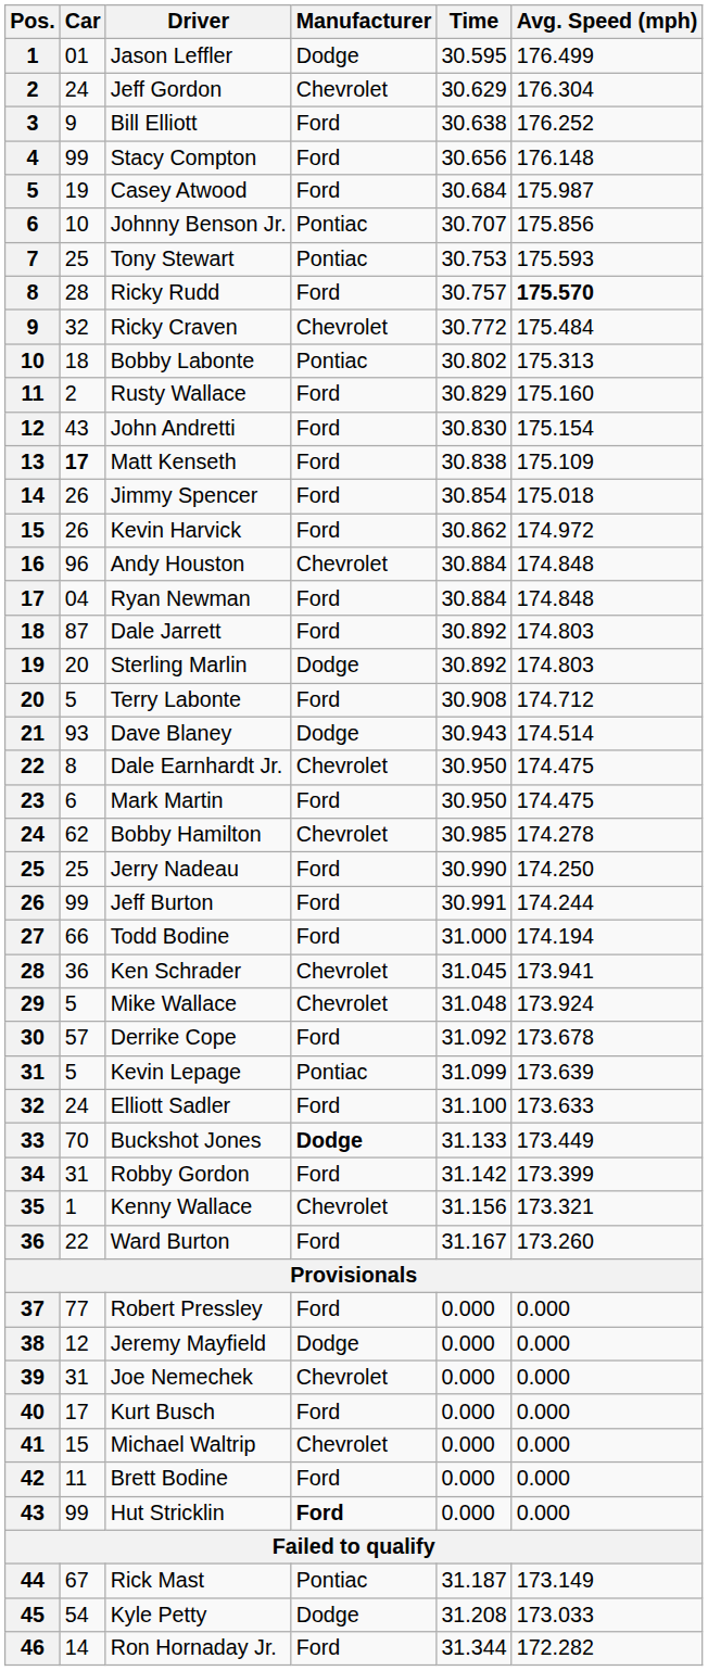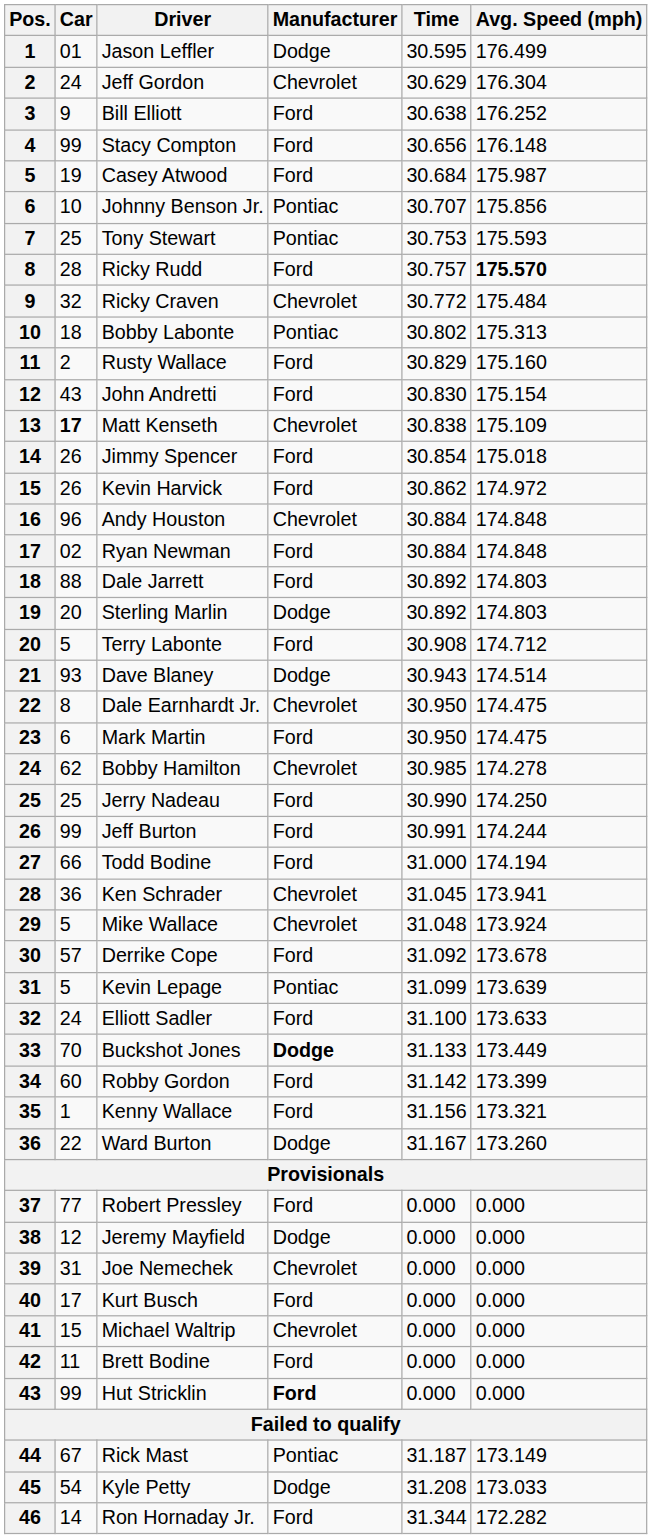 <table class="wikitable">
 <tr>
 <th>Pos.</th>
 <th>Car</th>
 <th>Driver</th>
 <th>Manufacturer</th>
 <th>Time</th>
 <th>Avg. Speed (mph)</th>
 </tr>
 <tr>
 <th>1</th>
 <td>01</td>
 <td>Jason Leffler</td>
 <td>Dodge</td>
 <td>30.595</td>
 <td>176.499</td>
 </tr>
 <tr>
 <th>2</th>
 <td>24</td>
 <td>Jeff Gordon</td>
 <td>Chevrolet</td>
 <td>30.629</td>
 <td>176.304</td>
 </tr>
 <tr>
 <th>3</th>
 <td>9</td>
 <td>Bill Elliott</td>
 <td>Ford</td>
 <td>30.638</td>
 <td>176.252</td>
 </tr>
 <tr>
 <th>4</th>
 <td>99</td>
 <td>Stacy Compton</td>
 <td>Ford</td>
 <td>30.656</td>
 <td>176.148</td>
 </tr>
 <tr>
 <th>5</th>
 <td>19</td>
 <td>Casey Atwood</td>
 <td>Ford</td>
 <td>30.684</td>
 <td>175.987</td>
 </tr>
 <tr>
 <th>6</th>
 <td>10</td>
 <td>Johnny Benson Jr.</td>
 <td>Pontiac</td>
 <td>30.707</td>
 <td>175.856</td>
 </tr>
 <tr>
 <th>7</th>
 <td>25</td>
 <td>Tony Stewart</td>
 <td>Pontiac</td>
 <td>30.753</td>
 <td>175.593</td>
 </tr>
 <tr>
 <th>8</th>
 <td>28</td>
 <td>Ricky Rudd</td>
 <td>Ford</td>
 <td>30.757</td>
 <td><strong>175.570</strong></td>
 </tr>
 <tr>
 <th>9</th>
 <td>32</td>
 <td>Ricky Craven</td>
 <td>Chevrolet</td>
 <td>30.772</td>
 <td>175.484</td>
 </tr>
 <tr>
 <th>10</th>
 <td>18</td>
 <td>Bobby Labonte</td>
 <td>Pontiac</td>
 <td>30.802</td>
 <td>175.313</td>
 </tr>
 <tr>
 <th>11</th>
 <td>2</td>
 <td>Rusty Wallace</td>
 <td>Ford</td>
 <td>30.829</td>
 <td>175.160</td>
 </tr>
 <tr>
 <th>12</th>
 <td>43</td>
 <td>John Andretti</td>
 <td>Ford</td>
 <td>30.830</td>
 <td>175.154</td>
 </tr>
 <tr>
 <th>13</th>
 <td><strong>17</strong></td>
 <td>Matt Kenseth</td>
-<td>Ford</td>
+<td>Chevrolet</td>
 <td>30.838</td>
 <td>175.109</td>
 </tr>
 <tr>
 <th>14</th>
 <td>26</td>
 <td>Jimmy Spencer</td>
 <td>Ford</td>
 <td>30.854</td>
 <td>175.018</td>
 </tr>
 <tr>
 <th>15</th>
 <td>26</td>
 <td>Kevin Harvick</td>
 <td>Ford</td>
 <td>30.862</td>
 <td>174.972</td>
 </tr>
 <tr>
 <th>16</th>
 <td>96</td>
 <td>Andy Houston</td>
 <td>Chevrolet</td>
 <td>30.884</td>
 <td>174.848</td>
 </tr>
 <tr>
 <th>17</th>
-<td>04</td>
+<td>02</td>
 <td>Ryan Newman</td>
 <td>Ford</td>
 <td>30.884</td>
 <td>174.848</td>
 </tr>
 <tr>
 <th>18</th>
-<td>87</td>
+<td>88</td>
 <td>Dale Jarrett</td>
 <td>Ford</td>
 <td>30.892</td>
 <td>174.803</td>
 </tr>
 <tr>
 <th>19</th>
 <td>20</td>
 <td>Sterling Marlin</td>
 <td>Dodge</td>
 <td>30.892</td>
 <td>174.803</td>
 </tr>
 <tr>
 <th>20</th>
 <td>5</td>
 <td>Terry Labonte</td>
 <td>Ford</td>
 <td>30.908</td>
 <td>174.712</td>
 </tr>
 <tr>
 <th>21</th>
 <td>93</td>
 <td>Dave Blaney</td>
 <td>Dodge</td>
 <td>30.943</td>
 <td>174.514</td>
 </tr>
 <tr>
 <th>22</th>
 <td>8</td>
 <td>Dale Earnhardt Jr.</td>
 <td>Chevrolet</td>
 <td>30.950</td>
 <td>174.475</td>
 </tr>
 <tr>
 <th>23</th>
 <td>6</td>
 <td>Mark Martin</td>
 <td>Ford</td>
 <td>30.950</td>
 <td>174.475</td>
 </tr>
 <tr>
 <th>24</th>
 <td>62</td>
 <td>Bobby Hamilton</td>
 <td>Chevrolet</td>
 <td>30.985</td>
 <td>174.278</td>
 </tr>
 <tr>
 <th>25</th>
 <td>25</td>
 <td>Jerry Nadeau</td>
 <td>Ford</td>
 <td>30.990</td>
 <td>174.250</td>
 </tr>
 <tr>
 <th>26</th>
 <td>99</td>
 <td>Jeff Burton</td>
 <td>Ford</td>
 <td>30.991</td>
 <td>174.244</td>
 </tr>
 <tr>
 <th>27</th>
 <td>66</td>
 <td>Todd Bodine</td>
 <td>Ford</td>
 <td>31.000</td>
 <td>174.194</td>
 </tr>
 <tr>
 <th>28</th>
 <td>36</td>
 <td>Ken Schrader</td>
 <td>Chevrolet</td>
 <td>31.045</td>
 <td>173.941</td>
 </tr>
 <tr>
 <th>29</th>
 <td>5</td>
 <td>Mike Wallace</td>
 <td>Chevrolet</td>
 <td>31.048</td>
 <td>173.924</td>
 </tr>
 <tr>
 <th>30</th>
 <td>57</td>
 <td>Derrike Cope</td>
 <td>Ford</td>
 <td>31.092</td>
 <td>173.678</td>
 </tr>
 <tr>
 <th>31</th>
 <td>5</td>
 <td>Kevin Lepage</td>
 <td>Pontiac</td>
 <td>31.099</td>
 <td>173.639</td>
 </tr>
 <tr>
 <th>32</th>
 <td>24</td>
 <td>Elliott Sadler</td>
 <td>Ford</td>
 <td>31.100</td>
 <td>173.633</td>
 </tr>
 <tr>
 <th>33</th>
 <td>70</td>
 <td>Buckshot Jones</td>
 <td><strong>Dodge</strong></td>
 <td>31.133</td>
 <td>173.449</td>
 </tr>
 <tr>
 <th>34</th>
-<td>31</td>
+<td>60</td>
 <td>Robby Gordon</td>
 <td>Ford</td>
 <td>31.142</td>
 <td>173.399</td>
 </tr>
 <tr>
 <th>35</th>
 <td>1</td>
 <td>Kenny Wallace</td>
-<td>Chevrolet</td>
+<td>Ford</td>
 <td>31.156</td>
 <td>173.321</td>
 </tr>
 <tr>
 <th>36</th>
 <td>22</td>
 <td>Ward Burton</td>
-<td>Ford</td>
+<td>Dodge</td>
 <td>31.167</td>
 <td>173.260</td>
 </tr>
 <tr>
 <th colspan="6">Provisionals</th>
 </tr>
 <tr>
 <th>37</th>
 <td>77</td>
 <td>Robert Pressley</td>
 <td>Ford</td>
 <td>0.000</td>
 <td>0.000</td>
 </tr>
 <tr>
 <th>38</th>
 <td>12</td>
 <td>Jeremy Mayfield</td>
 <td>Dodge</td>
 <td>0.000</td>
 <td>0.000</td>
 </tr>
 <tr>
 <th>39</th>
 <td>31</td>
 <td>Joe Nemechek</td>
 <td>Chevrolet</td>
 <td>0.000</td>
 <td>0.000</td>
 </tr>
 <tr>
 <th>40</th>
 <td>17</td>
 <td>Kurt Busch</td>
 <td>Ford</td>
 <td>0.000</td>
 <td>0.000</td>
 </tr>
 <tr>
 <th>41</th>
 <td>15</td>
 <td>Michael Waltrip</td>
 <td>Chevrolet</td>
 <td>0.000</td>
 <td>0.000</td>
 </tr>
 <tr>
 <th>42</th>
 <td>11</td>
 <td>Brett Bodine</td>
 <td>Ford</td>
 <td>0.000</td>
 <td>0.000</td>
 </tr>
 <tr>
 <th>43</th>
 <td>99</td>
 <td>Hut Stricklin</td>
 <td><strong>Ford</strong></td>
 <td>0.000</td>
 <td>0.000</td>
 </tr>
 <tr>
 <th colspan="6">Failed to qualify</th>
 </tr>
 <tr>
 <th>44</th>
 <td>67</td>
 <td>Rick Mast</td>
 <td>Pontiac</td>
 <td>31.187</td>
 <td>173.149</td>
 </tr>
 <tr>
 <th>45</th>
 <td>54</td>
 <td>Kyle Petty</td>
 <td>Dodge</td>
 <td>31.208</td>
 <td>173.033</td>
 </tr>
 <tr>
 <th>46</th>
 <td>14</td>
 <td>Ron Hornaday Jr.</td>
 <td>Ford</td>
 <td>31.344</td>
 <td>172.282</td>
 </tr>
 </table>
